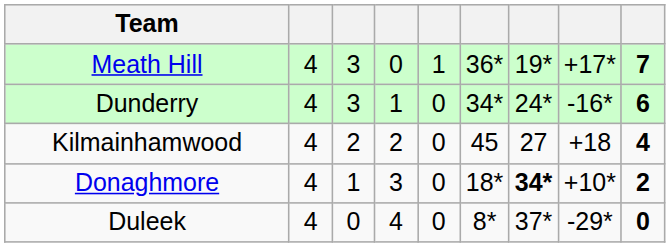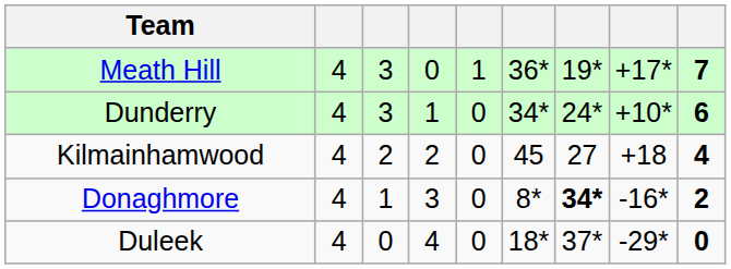 <table class="wikitable" style="text-align:center">
 <tr>
 <th width="175">Team</th>
 <th width="20"></th>
 <th width="20"></th>
 <th width="20"></th>
 <th width="20"></th>
 <th width="20"></th>
 <th width="20"></th>
 <th width="20"></th>
 <th width="20"></th>
 </tr>
 <tr style="background:#cfc;">
 <td><a href='#'>Meath Hill</a></td>
 <td>4</td>
 <td>3</td>
 <td>0</td>
 <td>1</td>
 <td>36*</td>
 <td>19*</td>
 <td>+17*</td>
 <td><strong>7</strong></td>
 </tr>
 <tr style="background:#cfc;">
 <td>Dunderry</td>
 <td>4</td>
 <td>3</td>
 <td>1</td>
 <td>0</td>
 <td>34*</td>
 <td>24*</td>
-<td>-16*</td>
+<td>+10*</td>
 <td><strong>6</strong></td>
 </tr>
 <tr>
 <td>Kilmainhamwood</td>
 <td>4</td>
 <td>2</td>
 <td>2</td>
 <td>0</td>
 <td>45</td>
 <td>27</td>
 <td>+18</td>
 <td><strong>4</strong></td>
 </tr>
 <tr>
 <td><a href='#'>Donaghmore</a></td>
 <td>4</td>
 <td>1</td>
 <td>3</td>
 <td>0</td>
-<td>18*</td>
+<td>8*</td>
 <td><strong>34*</strong></td>
-<td>+10*</td>
+<td>-16*</td>
 <td><strong>2</strong></td>
 </tr>
 <tr>
 <td>Duleek</td>
 <td>4</td>
 <td>0</td>
 <td>4</td>
 <td>0</td>
-<td>8*</td>
+<td>18*</td>
 <td>37*</td>
 <td>-29*</td>
 <td><strong>0</strong></td>
 </tr>
 </table>
